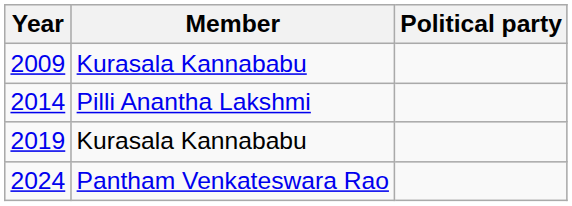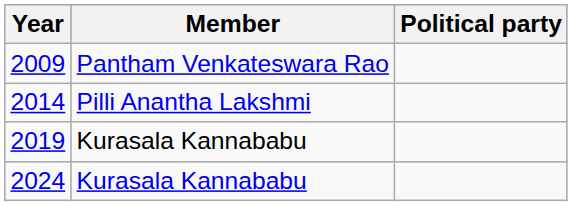 <table class="wikitable sortable">
 <tr>
 <th>Year</th>
 <th>Member</th>
 <th colspan="2">Political party</th>
 </tr>
 <tr>
 <td><a href='#'>2009</a></td>
-<td><a href='#'>Kurasala Kannababu</a></td>
+<td><a href='#'>Pantham Venkateswara Rao</a></td>
 <td></td>
 </tr>
 <tr>
 <td><a href='#'>2014</a></td>
 <td><a href='#'>Pilli Anantha Lakshmi</a></td>
 <td></td>
 </tr>
 <tr>
 <td><a href='#'>2019</a></td>
 <td>Kurasala Kannababu</td>
 <td></td>
 </tr>
 <tr>
 <td><a href='#'>2024</a></td>
-<td><a href='#'>Pantham Venkateswara Rao</a></td>
+<td><a href='#'>Kurasala Kannababu</a></td>
 <td></td>
 </tr>
 </table>
